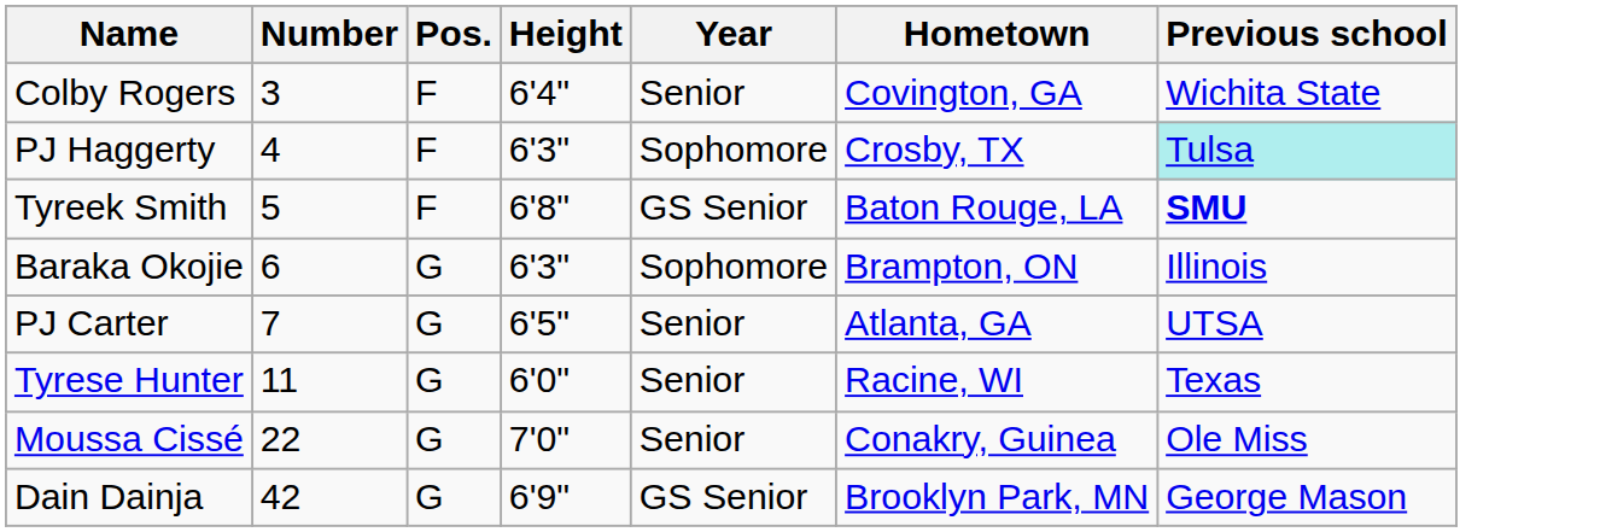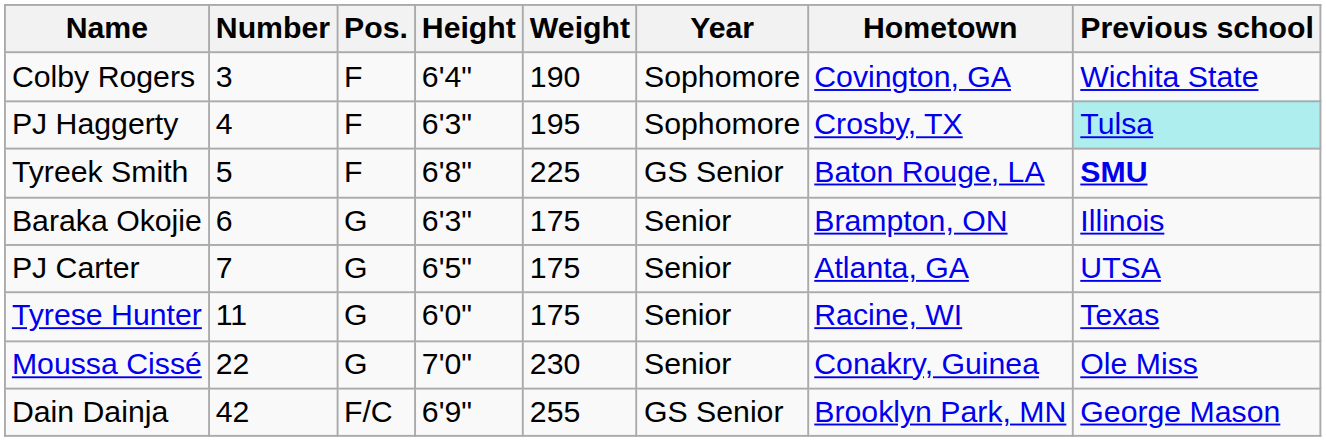 <table class="wikitable sortable" border="1">
 <tr>
 <th>Name</th>
 <th>Number</th>
 <th>Pos.</th>
 <th>Height</th>
+<th>Weight</th>
 <th>Year</th>
 <th>Hometown</th>
 <th class="unsortable">Previous school</th>
 </tr>
 <tr>
 <td>Colby Rogers</td>
 <td>3</td>
 <td>F</td>
 <td>6'4"</td>
-<td> Senior</td>
+<td>190</td>
+<td> Sophomore</td>
 <td><a href='#'>Covington, GA</a></td>
 <td><a href='#'>Wichita State</a></td>
 </tr>
 <tr>
 <td>PJ Haggerty</td>
 <td>4</td>
 <td>F</td>
 <td>6'3"</td>
+<td>195</td>
 <td> Sophomore</td>
 <td><a href='#'>Crosby, TX</a></td>
 <td style="background: paleturquoise;"><a href='#'>Tulsa</a></td>
 </tr>
 <tr>
 <td>Tyreek Smith</td>
 <td>5</td>
 <td>F</td>
 <td>6'8"</td>
+<td>225</td>
 <td>GS Senior</td>
 <td><a href='#'>Baton Rouge, LA</a></td>
 <td><strong><a href='#'>SMU</a></strong></td>
 </tr>
 <tr>
 <td>Baraka Okojie</td>
 <td>6</td>
 <td>G</td>
 <td>6'3"</td>
-<td>Sophomore</td>
+<td>175</td>
+<td>Senior</td>
 <td><a href='#'>Brampton, ON</a></td>
 <td><a href='#'>Illinois</a></td>
 </tr>
 <tr>
 <td>PJ Carter</td>
 <td>7</td>
 <td>G</td>
 <td>6'5"</td>
+<td>175</td>
 <td>Senior</td>
 <td><a href='#'>Atlanta, GA</a></td>
 <td><a href='#'>UTSA</a></td>
 </tr>
 <tr>
 <td><a href='#'>Tyrese Hunter</a></td>
 <td>11</td>
 <td>G</td>
 <td>6'0"</td>
+<td>175</td>
 <td>Senior</td>
 <td><a href='#'>Racine, WI</a></td>
 <td><a href='#'>Texas</a></td>
 </tr>
 <tr>
 <td><a href='#'>Moussa Cissé</a></td>
 <td>22</td>
 <td>G</td>
 <td>7'0"</td>
+<td>230</td>
 <td> Senior</td>
 <td><a href='#'>Conakry, Guinea</a></td>
 <td><a href='#'>Ole Miss</a></td>
 </tr>
 <tr>
 <td>Dain Dainja</td>
 <td>42</td>
-<td>G</td>
+<td>F/C</td>
 <td>6'9"</td>
+<td>255</td>
 <td>GS Senior</td>
 <td><a href='#'>Brooklyn Park, MN</a></td>
 <td><a href='#'>George Mason</a></td>
 </tr>
 </table>
